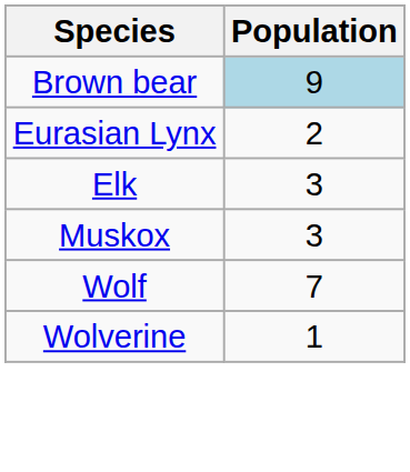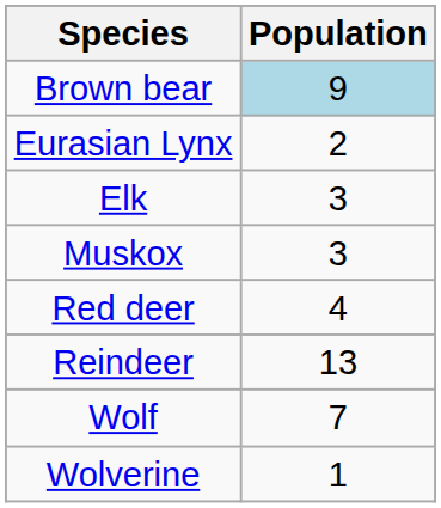 <table class = "wikitable" style="text-align:center; font-size: 95%;">
 <tr>
 <th>Species</th>
 <th>Population</th>
 </tr>
 <tr>
 <td><a href='#'>Brown bear</a></td>
 <td style="background: lightblue;">9</td>
 </tr>
 <tr>
 <td><a href='#'>Eurasian Lynx</a></td>
 <td>2</td>
 </tr>
 <tr>
 <td><a href='#'>Elk</a></td>
 <td>3</td>
 </tr>
 <tr>
 <td><a href='#'>Muskox</a></td>
 <td>3</td>
 </tr>
 <tr>
+<td><a href='#'>Red deer</a></td>
+<td>4</td>
+</tr>
+<tr>
+<td><a href='#'>Reindeer</a></td>
+<td>13</td>
+</tr>
+<tr>
 <td><a href='#'>Wolf</a></td>
 <td>7</td>
 </tr>
 <tr>
 <td><a href='#'>Wolverine</a></td>
 <td>1</td>
 </tr>
 </table>
